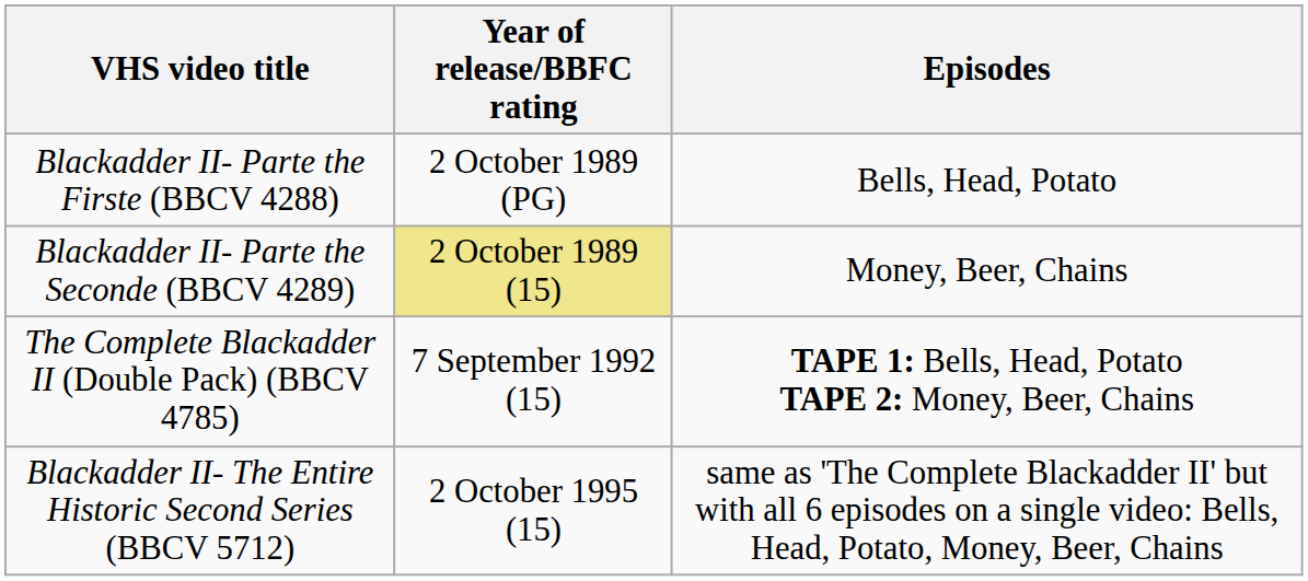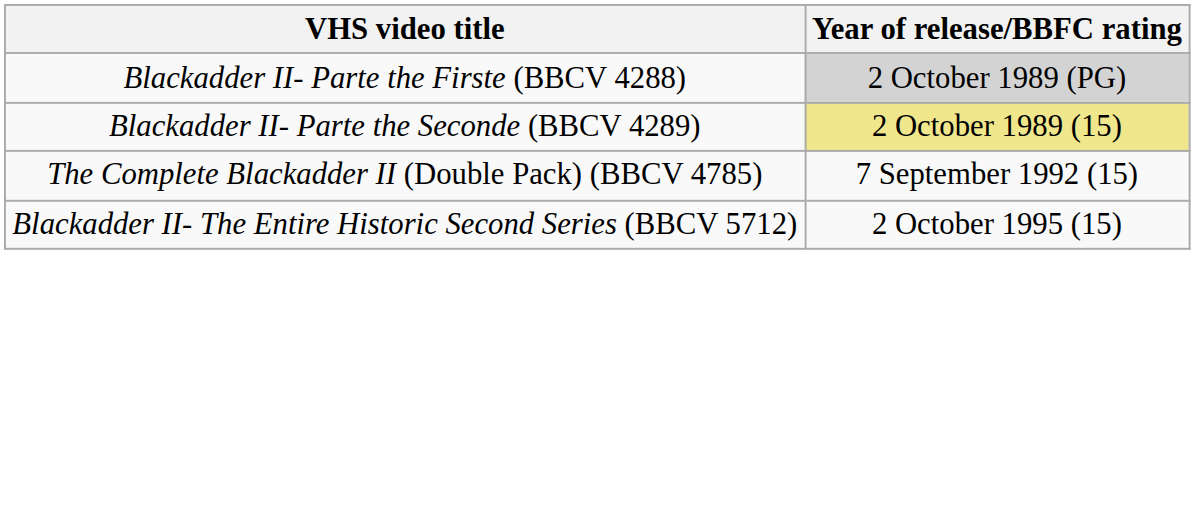 <table class="wikitable" width=99%>
 <tr>
 <th>VHS video title</th>
 <th>Year of release/BBFC rating</th>
-<th>Episodes</th>
 </tr>
 <tr>
 <td align="center"><em>Blackadder II- Parte the Firste</em> (BBCV 4288)</td>
-<td align="center">2 October 1989 (PG)</td>
-<td align="center">Bells, Head, Potato</td>
+<td align="center" style="background: lightgrey;">2 October 1989 (PG)</td>
 </tr>
 <tr>
 <td align="center"><em>Blackadder II- Parte the Seconde</em> (BBCV 4289)</td>
 <td align="center" style="background: khaki;">2 October 1989 (15)</td>
-<td align="center">Money, Beer, Chains</td>
 </tr>
 <tr>
 <td align="center"><em>The Complete Blackadder II</em> (Double Pack) (BBCV 4785)</td>
 <td align="center">7 September 1992 (15)</td>
-<td align="center"><strong>TAPE 1:</strong> Bells, Head, Potato<br><strong>TAPE 2:</strong> Money, Beer, Chains</td>
 </tr>
 <tr>
 <td align="center"><em>Blackadder II- The Entire Historic Second Series</em> (BBCV 5712)</td>
 <td align="center">2 October 1995 (15)</td>
-<td align="center">same as 'The Complete Blackadder II' but with all 6 episodes on a single video: Bells, Head, Potato, Money, Beer, Chains</td>
 </tr>
 </table>
